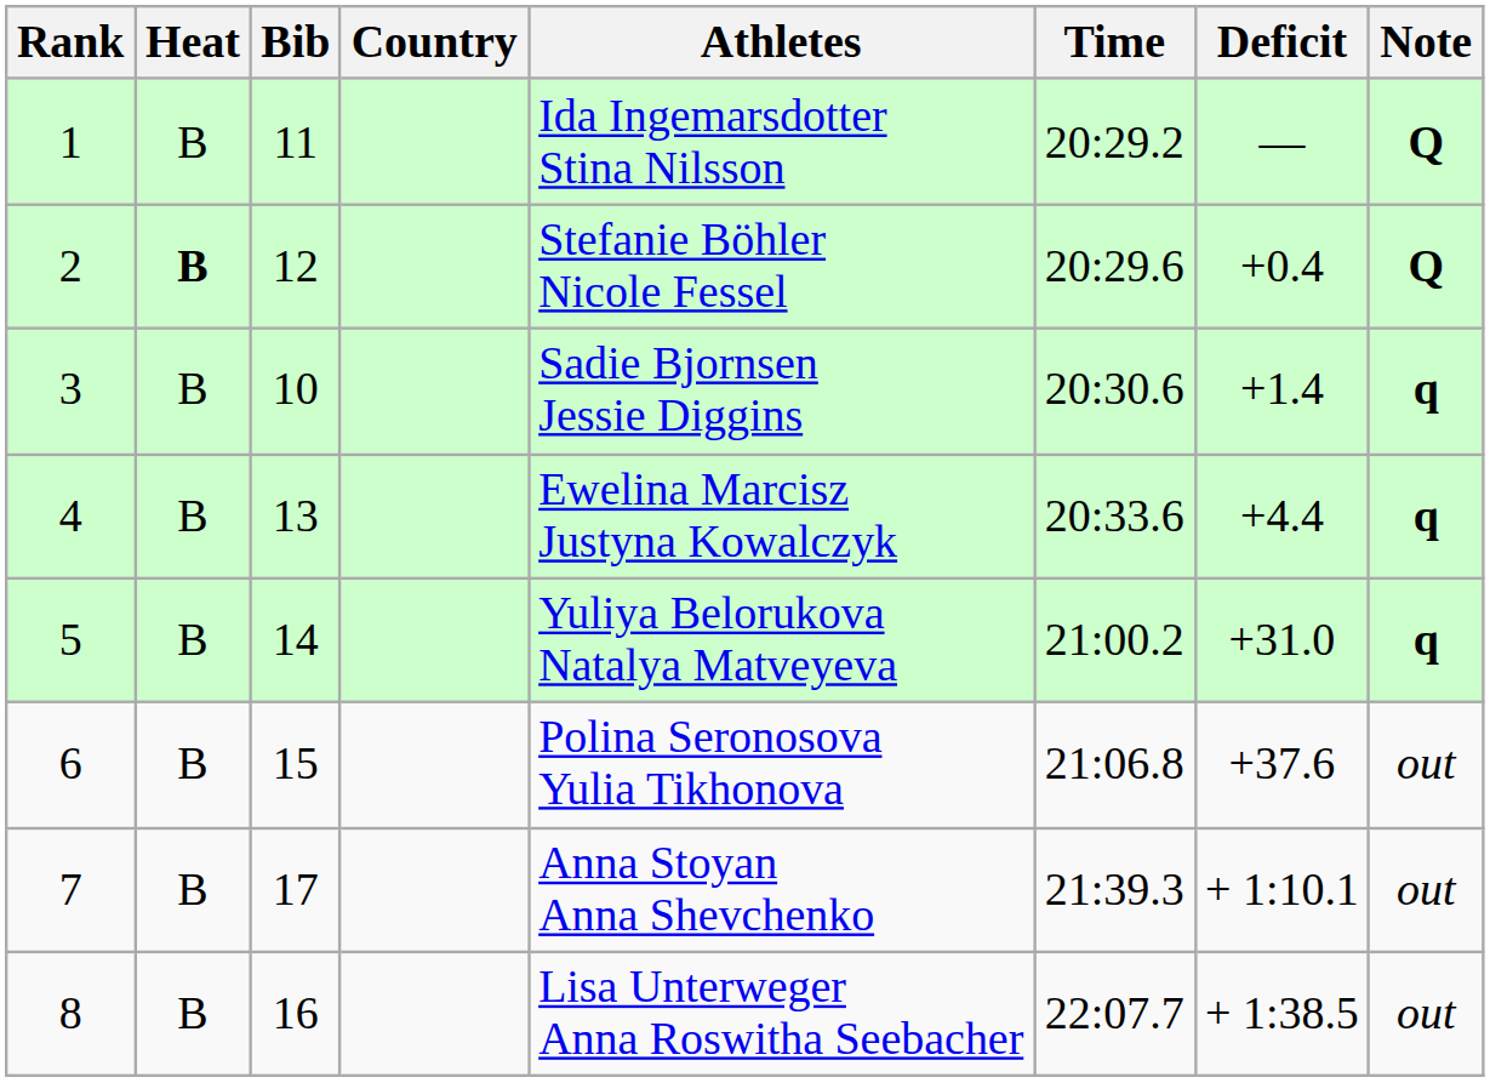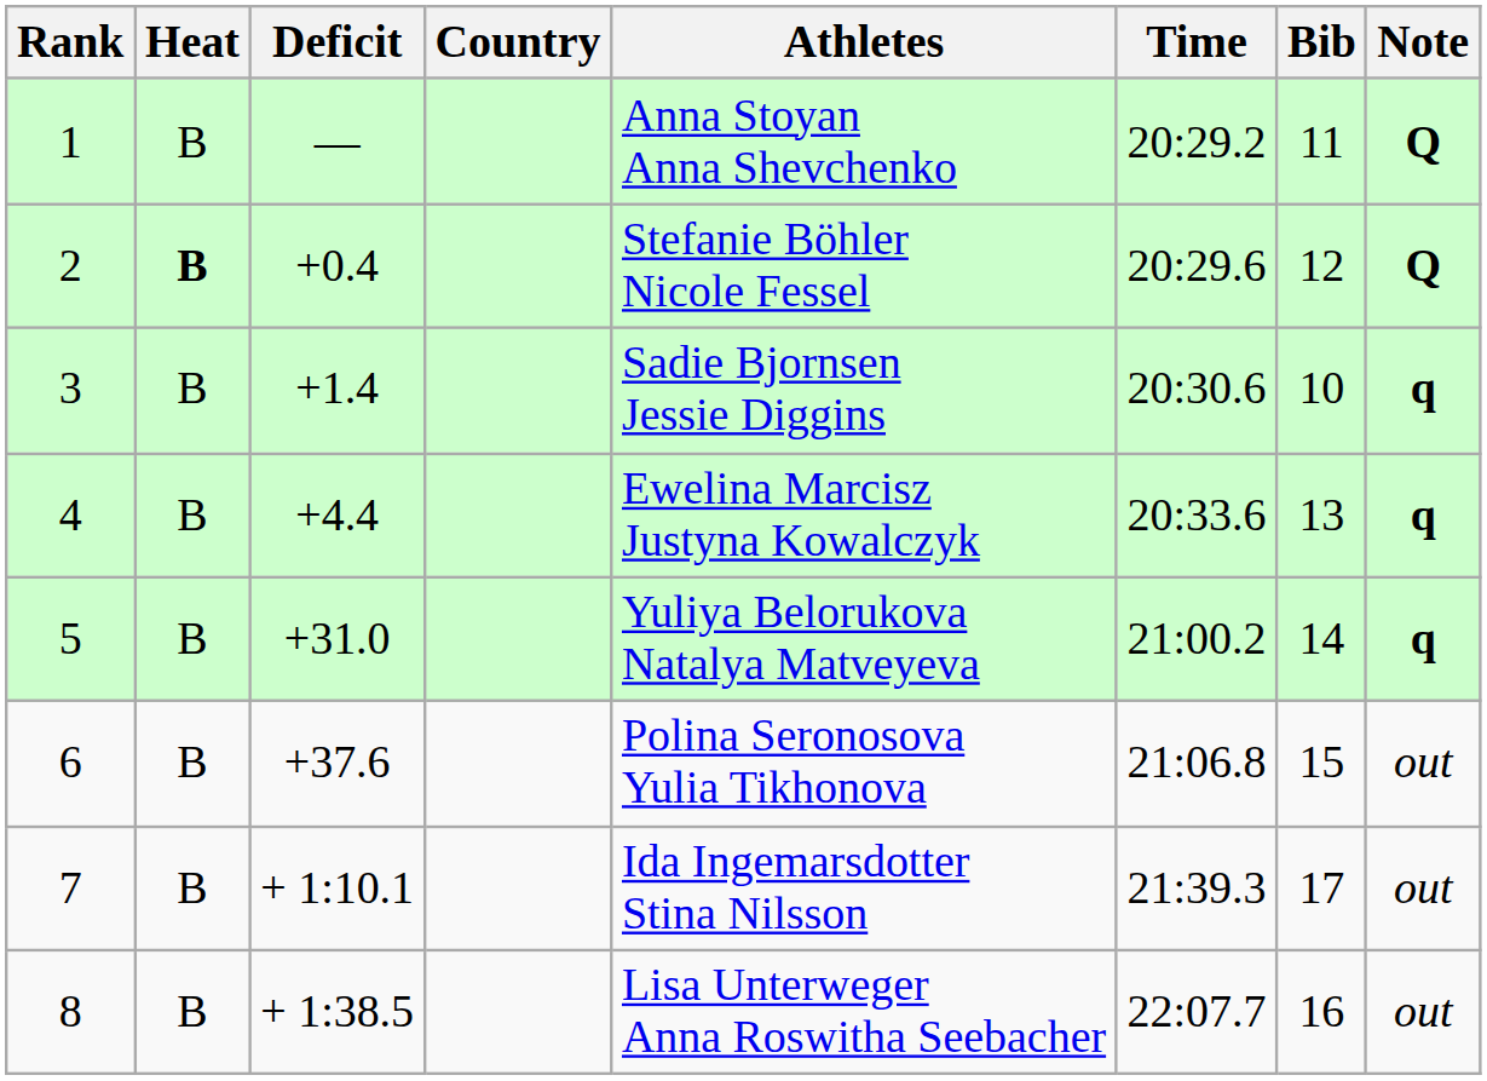 <table class="wikitable sortable" style="text-align:center">
 <tr>
 <th>Rank</th>
 <th>Heat</th>
-<th>Bib</th>
+<th>Deficit</th>
 <th>Country</th>
 <th>Athletes</th>
 <th>Time</th>
-<th>Deficit</th>
+<th>Bib</th>
 <th>Note</th>
 </tr>
 <tr bgcolor=ccffcc>
 <td>1</td>
 <td>B</td>
+<td>—</td>
+<td align=left></td>
+<td align=left><a href='#'>Anna Stoyan</a><br><a href='#'>Anna Shevchenko</a></td>
+<td>20:29.2</td>
 <td>11</td>
-<td align=left></td>
-<td align=left><a href='#'>Ida Ingemarsdotter</a><br><a href='#'>Stina Nilsson</a></td>
-<td>20:29.2</td>
-<td>—</td>
 <td><strong>Q</strong></td>
 </tr>
 <tr bgcolor=ccffcc>
 <td>2</td>
 <td><strong>B</strong></td>
-<td>12</td>
+<td>+0.4</td>
 <td align=left></td>
 <td align=left><a href='#'>Stefanie Böhler</a><br><a href='#'>Nicole Fessel</a></td>
 <td>20:29.6</td>
-<td>+0.4</td>
+<td>12</td>
 <td><strong>Q</strong></td>
 </tr>
 <tr bgcolor=ccffcc>
 <td>3</td>
 <td>B</td>
-<td>10</td>
+<td>+1.4</td>
 <td align=left></td>
 <td align=left><a href='#'>Sadie Bjornsen</a><br><a href='#'>Jessie Diggins</a></td>
 <td>20:30.6</td>
-<td>+1.4</td>
+<td>10</td>
 <td><strong>q</strong></td>
 </tr>
 <tr bgcolor=ccffcc>
 <td>4</td>
 <td>B</td>
-<td>13</td>
+<td>+4.4</td>
 <td align=left></td>
 <td align=left><a href='#'>Ewelina Marcisz</a><br><a href='#'>Justyna Kowalczyk</a></td>
 <td>20:33.6</td>
-<td>+4.4</td>
+<td>13</td>
 <td><strong>q</strong></td>
 </tr>
 <tr bgcolor=ccffcc>
 <td>5</td>
 <td>B</td>
-<td>14</td>
+<td>+31.0</td>
 <td align=left></td>
 <td align=left><a href='#'>Yuliya Belorukova</a><br><a href='#'>Natalya Matveyeva</a></td>
 <td>21:00.2</td>
-<td>+31.0</td>
+<td>14</td>
 <td><strong>q</strong></td>
 </tr>
 <tr>
 <td>6</td>
 <td>B</td>
-<td>15</td>
+<td>+37.6</td>
 <td align=left></td>
 <td align=left><a href='#'>Polina Seronosova</a><br><a href='#'>Yulia Tikhonova</a></td>
 <td>21:06.8</td>
-<td>+37.6</td>
+<td>15</td>
 <td><em>out</em></td>
 </tr>
 <tr>
 <td>7</td>
 <td>B</td>
+<td>+ 1:10.1</td>
+<td align=left></td>
+<td align=left><a href='#'>Ida Ingemarsdotter</a><br><a href='#'>Stina Nilsson</a></td>
+<td>21:39.3</td>
 <td>17</td>
-<td align=left></td>
-<td align=left><a href='#'>Anna Stoyan</a><br><a href='#'>Anna Shevchenko</a></td>
-<td>21:39.3</td>
-<td>+ 1:10.1</td>
 <td><em>out</em></td>
 </tr>
 <tr>
 <td>8</td>
 <td>B</td>
-<td>16</td>
+<td>+ 1:38.5</td>
 <td align=left></td>
 <td align=left><a href='#'>Lisa Unterweger</a><br><a href='#'>Anna Roswitha Seebacher</a></td>
 <td>22:07.7</td>
-<td>+ 1:38.5</td>
+<td>16</td>
 <td><em>out</em></td>
 </tr>
 </table>
